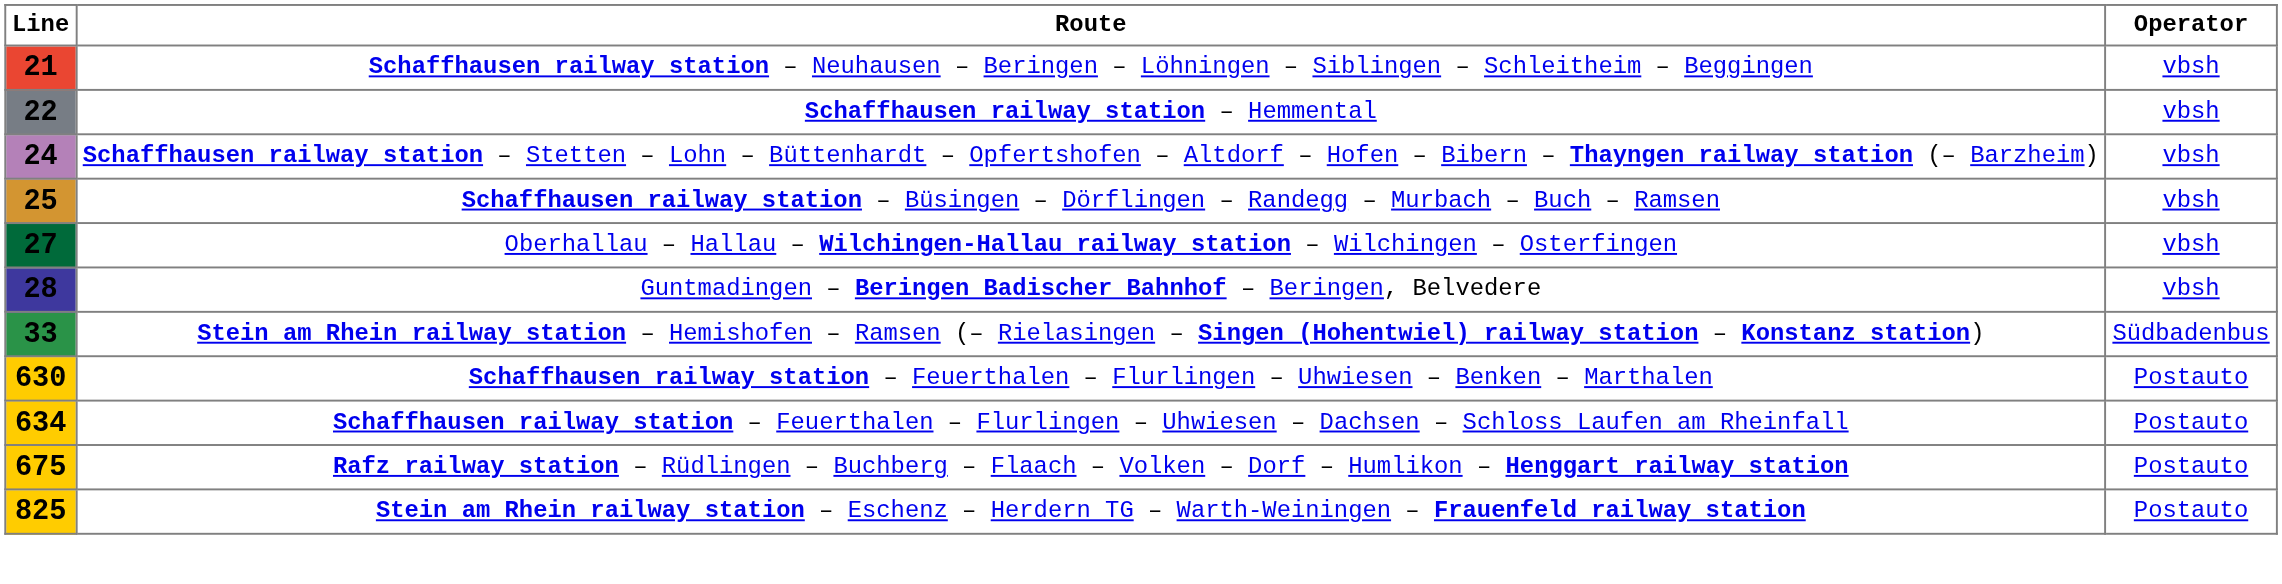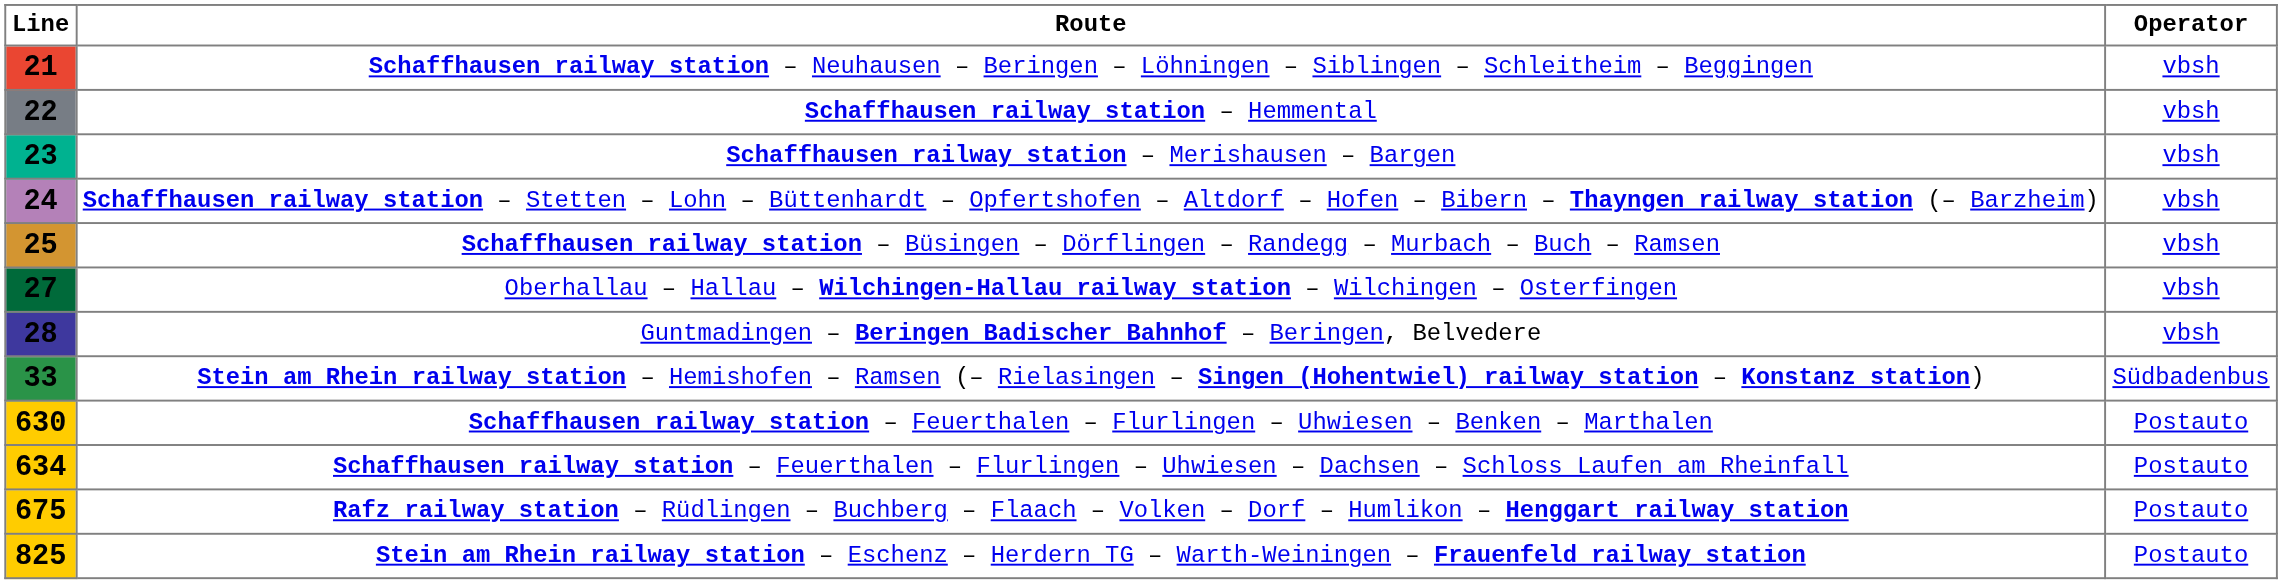 <table border="1" cellspacing="0" cellpadding="3" style="border-collapse:collapse; font-size:95%; margin-left:10px; margin-bottom:5px;">
 <tr>
 <th>Line</th>
 <th>Route</th>
 <th>Operator</th>
 </tr>
 <tr align=center>
 <td bgcolor=#ea4632><span><big><strong>21</strong></big></span></td>
 <td><strong><a href='#'>Schaffhausen railway station</a></strong> – <a href='#'>Neuhausen</a> – <a href='#'>Beringen</a> – <a href='#'>Löhningen</a> – <a href='#'>Siblingen</a> – <a href='#'>Schleitheim</a> – <a href='#'>Beggingen</a></td>
 <td><a href='#'>vbsh</a></td>
 </tr>
 <tr align=center>
 <td bgcolor=#777d85><span><big><strong>22</strong></big></span></td>
 <td><strong><a href='#'>Schaffhausen railway station</a></strong> – <a href='#'>Hemmental</a></td>
+<td><a href='#'>vbsh</a></td>
+</tr>
+<tr align=center>
+<td bgcolor=#00b290><span><big><strong>23</strong></big></span></td>
+<td><strong><a href='#'>Schaffhausen railway station</a></strong> – <a href='#'>Merishausen</a> – <a href='#'>Bargen</a></td>
 <td><a href='#'>vbsh</a></td>
 </tr>
 <tr align=center>
 <td bgcolor=#b481b8><span><big><strong>24</strong></big></span></td>
 <td><strong><a href='#'>Schaffhausen railway station</a></strong>  – <a href='#'>Stetten</a> – <a href='#'>Lohn</a> – <a href='#'>Büttenhardt</a> – <a href='#'>Opfertshofen</a> – <a href='#'>Altdorf</a> – <a href='#'>Hofen</a> – <a href='#'>Bibern</a> – <strong><a href='#'>Thayngen railway station</a></strong> (– <a href='#'>Barzheim</a>)</td>
 <td><a href='#'>vbsh</a></td>
 </tr>
 <tr align=center>
 <td bgcolor=#d39531><span><big><strong>25</strong></big></span></td>
 <td><strong><a href='#'>Schaffhausen railway station</a></strong> – <a href='#'>Büsingen</a> – <a href='#'>Dörflingen</a> – <a href='#'>Randegg</a> – <a href='#'>Murbach</a> – <a href='#'>Buch</a> – <a href='#'>Ramsen</a></td>
 <td><a href='#'>vbsh</a></td>
 </tr>
 <tr align=center>
 <td bgcolor=#006a3a><span><big><strong>27</strong></big></span></td>
 <td><a href='#'>Oberhallau</a> – <a href='#'>Hallau</a> – <strong><a href='#'>Wilchingen-Hallau railway station</a></strong> – <a href='#'>Wilchingen</a> – <a href='#'>Osterfingen</a></td>
 <td><a href='#'>vbsh</a></td>
 </tr>
 <tr align=center>
 <td bgcolor=#3e389e><span><big><strong>28</strong></big></span></td>
 <td><a href='#'>Guntmadingen</a> – <strong><a href='#'>Beringen Badischer Bahnhof</a></strong> – <a href='#'>Beringen</a>, Belvedere</td>
 <td><a href='#'>vbsh</a></td>
 </tr>
 <tr align=center>
 <td bgcolor=#2a9348><span><big><strong>33</strong></big></span></td>
 <td><strong><a href='#'>Stein am Rhein railway station</a></strong> – <a href='#'>Hemishofen</a> – <a href='#'>Ramsen</a> (– <a href='#'>Rielasingen</a> – <strong><a href='#'>Singen (Hohentwiel) railway station</a></strong> – <strong><a href='#'>Konstanz station</a></strong>)</td>
 <td><a href='#'>Südbadenbus</a></td>
 </tr>
 <tr align=center>
 <td bgcolor=#ffcc00><big><strong>630</strong></big></td>
 <td><strong><a href='#'>Schaffhausen railway station</a></strong> – <a href='#'>Feuerthalen</a> – <a href='#'>Flurlingen</a> – <a href='#'>Uhwiesen</a> – <a href='#'>Benken</a> – <a href='#'>Marthalen</a></td>
 <td><a href='#'>Postauto</a></td>
 </tr>
 <tr align=center>
 <td bgcolor=#ffcc00><big><strong>634</strong></big></td>
 <td><strong><a href='#'>Schaffhausen railway station</a></strong> – <a href='#'>Feuerthalen</a> – <a href='#'>Flurlingen</a> – <a href='#'>Uhwiesen</a> – <a href='#'>Dachsen</a> – <a href='#'>Schloss Laufen am Rheinfall</a></td>
 <td><a href='#'>Postauto</a></td>
 </tr>
 <tr align=center>
 <td bgcolor=#ffcc00><big><strong>675</strong></big></td>
 <td><strong><a href='#'>Rafz railway station</a></strong> – <a href='#'>Rüdlingen</a> – <a href='#'>Buchberg</a> – <a href='#'>Flaach</a> – <a href='#'>Volken</a> – <a href='#'>Dorf</a> – <a href='#'>Humlikon</a> – <strong><a href='#'>Henggart railway station</a></strong></td>
 <td><a href='#'>Postauto</a></td>
 </tr>
 <tr align=center>
 <td bgcolor=#ffcc00><big><strong>825</strong></big></td>
 <td><strong><a href='#'>Stein am Rhein railway station</a></strong> – <a href='#'>Eschenz</a> – <a href='#'>Herdern TG</a> – <a href='#'>Warth-Weiningen</a> – <strong><a href='#'>Frauenfeld railway station</a></strong></td>
 <td><a href='#'>Postauto</a></td>
 </tr>
 </table>
